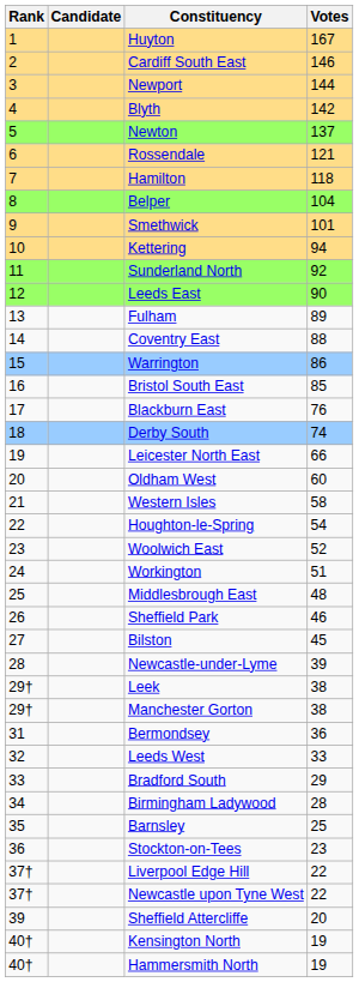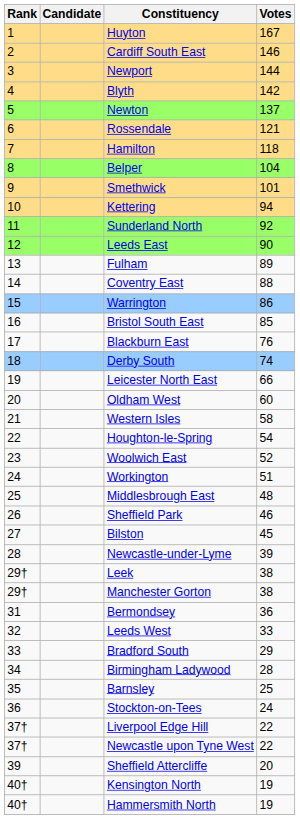 <table class="wikitable sortable">
 <tr>
 <th>Rank<br></th>
 <th>Candidate<br></th>
 <th>Constituency<br></th>
 <th>Votes<br></th>
 </tr>
 <tr bgcolor=ffdd88>
 <td>1</td>
 <td></td>
 <td><a href='#'>Huyton</a></td>
 <td>167</td>
 </tr>
 <tr bgcolor=ffdd88>
 <td>2</td>
 <td></td>
 <td><a href='#'>Cardiff South East</a></td>
 <td>146</td>
 </tr>
 <tr bgcolor=ffdd88>
 <td>3</td>
 <td></td>
 <td><a href='#'>Newport</a></td>
 <td>144</td>
 </tr>
 <tr bgcolor=ffdd88>
 <td>4</td>
 <td></td>
 <td><a href='#'>Blyth</a></td>
 <td>142</td>
 </tr>
 <tr bgcolor=99ff66>
 <td>5</td>
 <td></td>
 <td><a href='#'>Newton</a></td>
 <td>137</td>
 </tr>
 <tr bgcolor=ffdd88>
 <td>6</td>
 <td></td>
 <td><a href='#'>Rossendale</a></td>
 <td>121</td>
 </tr>
 <tr bgcolor=ffdd88>
 <td>7</td>
 <td></td>
 <td><a href='#'>Hamilton</a></td>
 <td>118</td>
 </tr>
 <tr bgcolor=99ff66>
 <td>8</td>
 <td></td>
 <td><a href='#'>Belper</a></td>
 <td>104</td>
 </tr>
 <tr bgcolor=ffdd88>
 <td>9</td>
 <td></td>
 <td><a href='#'>Smethwick</a></td>
 <td>101</td>
 </tr>
 <tr bgcolor=ffdd88>
 <td>10</td>
 <td></td>
 <td><a href='#'>Kettering</a></td>
 <td>94</td>
 </tr>
 <tr bgcolor=99ff66>
 <td>11</td>
 <td></td>
 <td><a href='#'>Sunderland North</a></td>
 <td>92</td>
 </tr>
 <tr bgcolor=99ff66>
 <td>12</td>
 <td></td>
 <td><a href='#'>Leeds East</a></td>
 <td>90</td>
 </tr>
 <tr>
 <td>13</td>
 <td></td>
 <td><a href='#'>Fulham</a></td>
 <td>89</td>
 </tr>
 <tr>
 <td>14</td>
 <td></td>
 <td><a href='#'>Coventry East</a></td>
 <td>88</td>
 </tr>
 <tr bgcolor=99ccff>
 <td>15</td>
 <td></td>
 <td><a href='#'>Warrington</a></td>
 <td>86</td>
 </tr>
 <tr>
 <td>16</td>
 <td></td>
 <td><a href='#'>Bristol South East</a></td>
 <td>85</td>
 </tr>
 <tr>
 <td>17</td>
 <td></td>
 <td><a href='#'>Blackburn East</a></td>
 <td>76</td>
 </tr>
 <tr bgcolor=99ccff>
 <td>18</td>
 <td></td>
 <td><a href='#'>Derby South</a></td>
 <td>74</td>
 </tr>
 <tr>
 <td>19</td>
 <td></td>
 <td><a href='#'>Leicester North East</a></td>
 <td>66</td>
 </tr>
 <tr>
 <td>20</td>
 <td></td>
 <td><a href='#'>Oldham West</a></td>
 <td>60</td>
 </tr>
 <tr>
 <td>21</td>
 <td></td>
 <td><a href='#'>Western Isles</a></td>
 <td>58</td>
 </tr>
 <tr>
 <td>22</td>
 <td></td>
 <td><a href='#'>Houghton-le-Spring</a></td>
 <td>54</td>
 </tr>
 <tr>
 <td>23</td>
 <td></td>
 <td><a href='#'>Woolwich East</a></td>
 <td>52</td>
 </tr>
 <tr>
 <td>24</td>
 <td></td>
 <td><a href='#'>Workington</a></td>
 <td>51</td>
 </tr>
 <tr>
 <td>25</td>
 <td></td>
 <td><a href='#'>Middlesbrough East</a></td>
 <td>48</td>
 </tr>
 <tr>
 <td>26</td>
 <td></td>
 <td><a href='#'>Sheffield Park</a></td>
 <td>46</td>
 </tr>
 <tr>
 <td>27</td>
 <td></td>
 <td><a href='#'>Bilston</a></td>
 <td>45</td>
 </tr>
 <tr>
 <td>28</td>
 <td></td>
 <td><a href='#'>Newcastle-under-Lyme</a></td>
 <td>39</td>
 </tr>
 <tr>
 <td>29†</td>
 <td></td>
 <td><a href='#'>Leek</a></td>
 <td>38</td>
 </tr>
 <tr>
 <td>29†</td>
 <td></td>
 <td><a href='#'>Manchester Gorton</a></td>
 <td>38</td>
 </tr>
 <tr>
 <td>31</td>
 <td></td>
 <td><a href='#'>Bermondsey</a></td>
 <td>36</td>
 </tr>
 <tr>
 <td>32</td>
 <td></td>
 <td><a href='#'>Leeds West</a></td>
 <td>33</td>
 </tr>
 <tr>
 <td>33</td>
 <td></td>
 <td><a href='#'>Bradford South</a></td>
 <td>29</td>
 </tr>
 <tr>
 <td>34</td>
 <td></td>
 <td><a href='#'>Birmingham Ladywood</a></td>
 <td>28</td>
 </tr>
 <tr>
 <td>35</td>
 <td></td>
 <td><a href='#'>Barnsley</a></td>
 <td>25</td>
 </tr>
 <tr>
 <td>36</td>
 <td></td>
 <td><a href='#'>Stockton-on-Tees</a></td>
-<td>23</td>
+<td>24</td>
 </tr>
 <tr>
 <td>37†</td>
 <td></td>
 <td><a href='#'>Liverpool Edge Hill</a></td>
 <td>22</td>
 </tr>
 <tr>
 <td>37†</td>
 <td></td>
 <td><a href='#'>Newcastle upon Tyne West</a></td>
 <td>22</td>
 </tr>
 <tr>
 <td>39</td>
 <td></td>
 <td><a href='#'>Sheffield Attercliffe</a></td>
 <td>20</td>
 </tr>
 <tr>
 <td>40†</td>
 <td></td>
 <td><a href='#'>Kensington North</a></td>
 <td>19</td>
 </tr>
 <tr>
 <td>40†</td>
 <td></td>
 <td><a href='#'>Hammersmith North</a></td>
 <td>19</td>
 </tr>
 </table>
